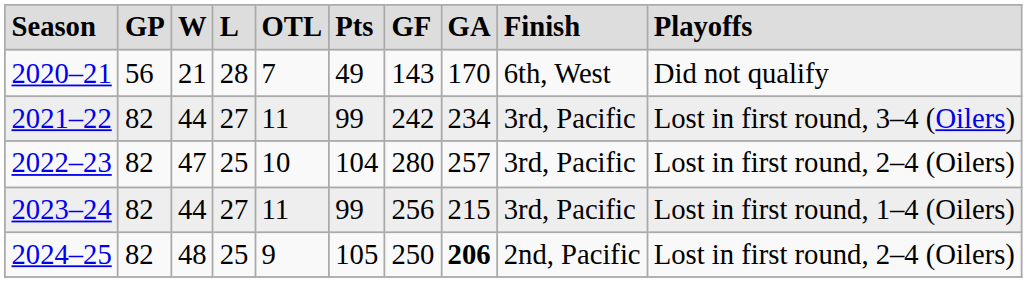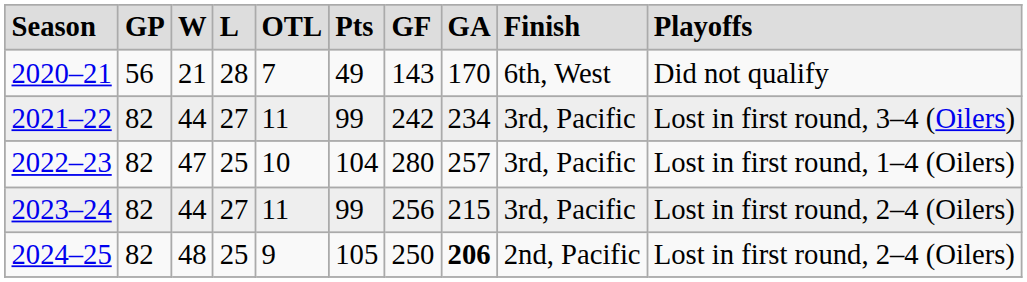 <table class="wikitable">
 <tr style="font-weight:bold; background:#ddd;">
 <td>Season</td>
 <td>GP</td>
 <td>W</td>
 <td>L</td>
 <td>OTL</td>
 <td>Pts</td>
 <td>GF</td>
 <td>GA</td>
 <td>Finish</td>
 <td>Playoffs</td>
 </tr>
 <tr>
 <td><a href='#'>2020–21</a></td>
 <td>56</td>
 <td>21</td>
 <td>28</td>
 <td>7</td>
 <td>49</td>
 <td>143</td>
 <td>170</td>
 <td>6th, West</td>
 <td>Did not qualify</td>
 </tr>
 <tr style="background:#eee;">
 <td><a href='#'>2021–22</a></td>
 <td>82</td>
 <td>44</td>
 <td>27</td>
 <td>11</td>
 <td>99</td>
 <td>242</td>
 <td>234</td>
 <td>3rd, Pacific</td>
 <td>Lost in first round, 3–4 (<a href='#'>Oilers</a>)</td>
 </tr>
 <tr>
 <td><a href='#'>2022–23</a></td>
 <td>82</td>
 <td>47</td>
 <td>25</td>
 <td>10</td>
 <td>104</td>
 <td>280</td>
 <td>257</td>
 <td>3rd, Pacific</td>
-<td>Lost in first round, 2–4 (Oilers)</td>
+<td>Lost in first round, 1–4 (Oilers)</td>
 </tr>
 <tr style="background:#eee;">
 <td><a href='#'>2023–24</a></td>
 <td>82</td>
 <td>44</td>
 <td>27</td>
 <td>11</td>
 <td>99</td>
 <td>256</td>
 <td>215</td>
 <td>3rd, Pacific</td>
-<td>Lost in first round, 1–4 (Oilers)</td>
+<td>Lost in first round, 2–4 (Oilers)</td>
 </tr>
 <tr>
 <td><a href='#'>2024–25</a></td>
 <td>82</td>
 <td>48</td>
 <td>25</td>
 <td>9</td>
 <td>105</td>
 <td>250</td>
 <td><strong>206</strong></td>
 <td>2nd, Pacific</td>
 <td>Lost in first round, 2–4 (Oilers)</td>
 </tr>
 </table>
